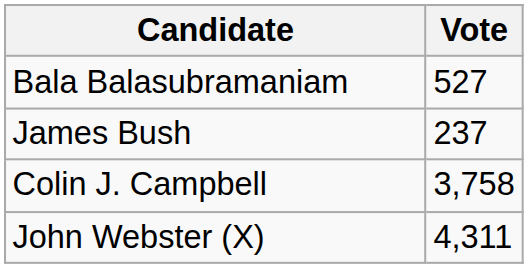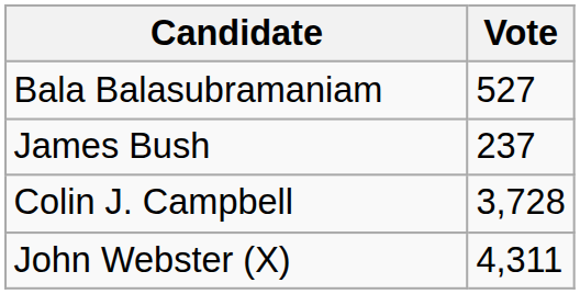 <table class="wikitable">
 <tr>
 <th bgcolor="#DDDDFF" width="200px">Candidate</th>
 <th bgcolor="#DDDDFF">Vote</th>
 </tr>
 <tr>
 <td>Bala Balasubramaniam</td>
 <td>527</td>
 </tr>
 <tr>
 <td>James Bush</td>
 <td>237</td>
 </tr>
 <tr>
 <td>Colin J. Campbell</td>
-<td>3,758</td>
+<td>3,728</td>
 </tr>
 <tr>
 <td>John Webster (X)</td>
 <td>4,311</td>
 </tr>
 </table>
